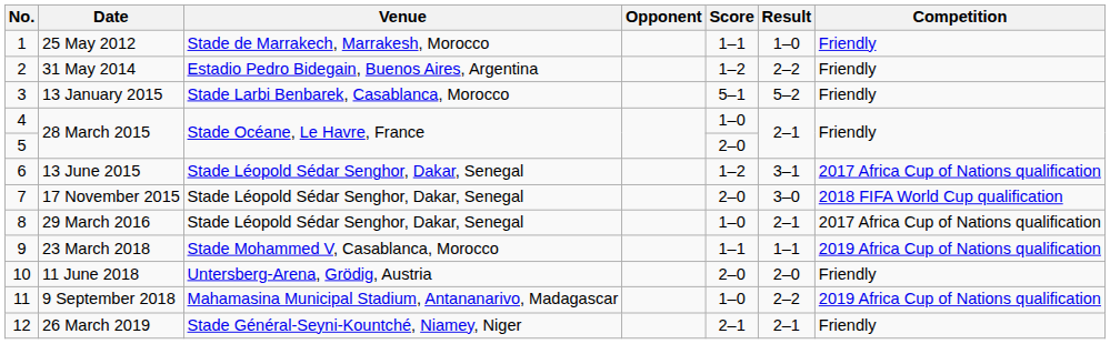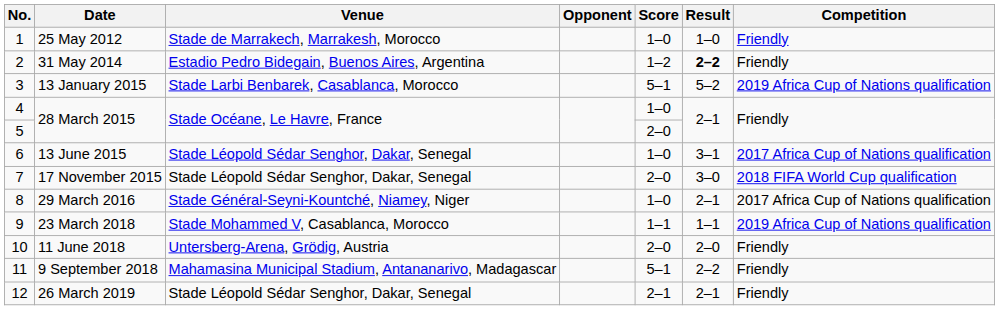 <table class="wikitable sortable">
 <tr>
 <th scope="col">No.</th>
 <th scope="col">Date</th>
 <th scope="col">Venue</th>
 <th scope="col">Opponent</th>
 <th scope="col">Score</th>
 <th scope="col">Result</th>
 <th scope="col">Competition</th>
 </tr>
 <tr>
 <td align="center">1</td>
 <td>25 May 2012</td>
 <td><a href='#'>Stade de Marrakech</a>, <a href='#'>Marrakesh</a>, Morocco</td>
 <td></td>
-<td align="center">1–1</td>
+<td align="center">1–0</td>
 <td align="center">1–0</td>
 <td><a href='#'>Friendly</a></td>
 </tr>
 <tr>
 <td align="center">2</td>
 <td>31 May 2014</td>
 <td><a href='#'>Estadio Pedro Bidegain</a>, <a href='#'>Buenos Aires</a>, Argentina</td>
 <td></td>
 <td align="center">1–2</td>
-<td align="center">2–2</td>
+<td align="center"><strong>2–2</strong></td>
 <td>Friendly</td>
 </tr>
 <tr>
 <td align="center">3</td>
 <td>13 January 2015</td>
 <td><a href='#'>Stade Larbi Benbarek</a>, <a href='#'>Casablanca</a>, Morocco</td>
 <td></td>
 <td align="center">5–1</td>
 <td align="center">5–2</td>
-<td>Friendly</td>
+<td><a href='#'>2019 Africa Cup of Nations qualification</a></td>
 </tr>
 <tr>
 <td align="center">4</td>
 <td rowspan="2">28 March 2015</td>
 <td rowspan="2"><a href='#'>Stade Océane</a>, <a href='#'>Le Havre</a>, France</td>
 <td rowspan="2"></td>
 <td align="center">1–0</td>
 <td rowspan="2" align="center">2–1</td>
 <td rowspan="2">Friendly</td>
 </tr>
 <tr>
 <td align="center">5</td>
 <td align="center">2–0</td>
 </tr>
 <tr>
 <td align="center">6</td>
 <td>13 June 2015</td>
 <td><a href='#'>Stade Léopold Sédar Senghor</a>, <a href='#'>Dakar</a>, Senegal</td>
 <td></td>
-<td align="center">1–2</td>
+<td align="center">1–0</td>
 <td align="center">3–1</td>
 <td><a href='#'>2017 Africa Cup of Nations qualification</a></td>
 </tr>
 <tr>
 <td align="center">7</td>
 <td>17 November 2015</td>
 <td>Stade Léopold Sédar Senghor, Dakar, Senegal</td>
 <td></td>
 <td align="center">2–0</td>
 <td align="center">3–0</td>
 <td><a href='#'>2018 FIFA World Cup qualification</a></td>
 </tr>
 <tr>
 <td align="center">8</td>
 <td>29 March 2016</td>
-<td>Stade Léopold Sédar Senghor, Dakar, Senegal</td>
+<td><a href='#'>Stade Général-Seyni-Kountché</a>, <a href='#'>Niamey</a>, Niger</td>
 <td></td>
 <td align="center">1–0</td>
 <td align="center">2–1</td>
 <td>2017 Africa Cup of Nations qualification</td>
 </tr>
 <tr>
 <td align="center">9</td>
 <td>23 March 2018</td>
 <td><a href='#'>Stade Mohammed V</a>, Casablanca, Morocco</td>
 <td></td>
 <td align="center">1–1</td>
 <td align="center">1–1</td>
 <td><a href='#'>2019 Africa Cup of Nations qualification</a></td>
 </tr>
 <tr>
 <td align="center">10</td>
 <td>11 June 2018</td>
 <td><a href='#'>Untersberg-Arena</a>, <a href='#'>Grödig</a>, Austria</td>
 <td></td>
 <td align="center">2–0</td>
 <td align="center">2–0</td>
 <td>Friendly</td>
 </tr>
 <tr>
 <td align="center">11</td>
 <td>9 September 2018</td>
 <td><a href='#'>Mahamasina Municipal Stadium</a>, <a href='#'>Antananarivo</a>, Madagascar</td>
 <td></td>
-<td align="center">1–0</td>
+<td align="center">5–1</td>
 <td align="center">2–2</td>
-<td><a href='#'>2019 Africa Cup of Nations qualification</a></td>
+<td>Friendly</td>
 </tr>
 <tr>
 <td align="center">12</td>
 <td>26 March 2019</td>
-<td><a href='#'>Stade Général-Seyni-Kountché</a>, <a href='#'>Niamey</a>, Niger</td>
+<td>Stade Léopold Sédar Senghor, Dakar, Senegal</td>
 <td></td>
 <td align="center">2–1</td>
 <td align="center">2–1</td>
 <td>Friendly</td>
 </tr>
 </table>
